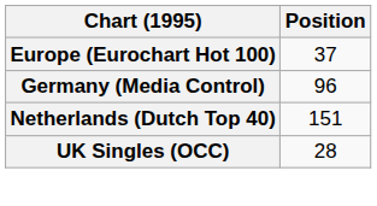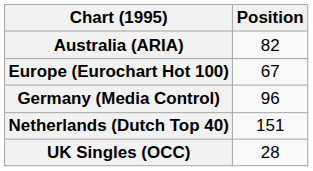 <table class="wikitable sortable plainrowheaders" style="text-align:center">
 <tr>
 <th>Chart (1995)</th>
 <th>Position</th>
 </tr>
 <tr>
+<th scope="row">Australia (ARIA)</th>
+<td>82</td>
+</tr>
+<tr>
 <th scope="row">Europe (Eurochart Hot 100)</th>
-<td>37</td>
+<td>67</td>
 </tr>
 <tr>
 <th scope="row">Germany (Media Control)</th>
 <td>96</td>
 </tr>
 <tr>
 <th scope="row">Netherlands (Dutch Top 40)</th>
 <td>151</td>
 </tr>
 <tr>
 <th scope="row">UK Singles (OCC)</th>
 <td>28</td>
 </tr>
 </table>
